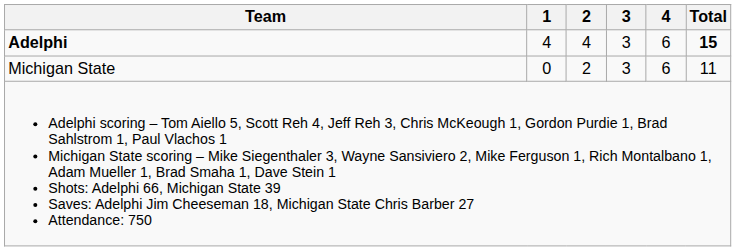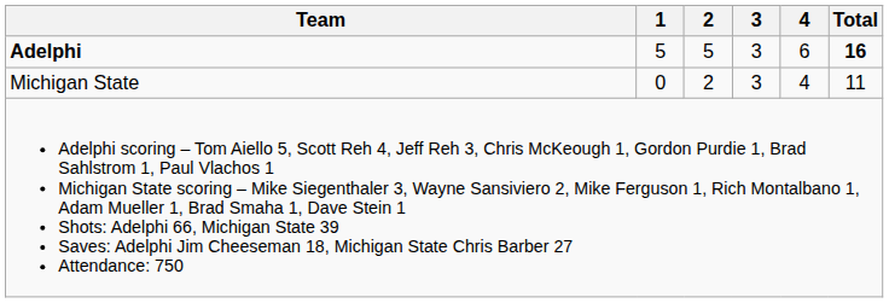 <table class="wikitable" style="text-align:center; max-width:45em">
 <tr>
 <th>Team</th>
 <th style="width:2em">1</th>
 <th style="width:2em">2</th>
 <th style="width:2em">3</th>
 <th style="width:2em">4</th>
 <th style="width:2em">Total</th>
 </tr>
 <tr>
 <td style="text-align:left"><strong>Adelphi</strong></td>
-<td>4</td>
-<td>4</td>
+<td>5</td>
+<td>5</td>
 <td>3</td>
 <td>6</td>
-<td><strong>15</strong></td>
+<td><strong>16</strong></td>
 </tr>
 <tr>
 <td style="text-align:left">Michigan State</td>
 <td>0</td>
 <td>2</td>
 <td>3</td>
-<td>6</td>
+<td>4</td>
 <td>11</td>
 </tr>
 <tr>
 <td colspan=7 style="font-size:88%; text-align:left"><br><ul><li>Adelphi scoring – Tom Aiello 5, Scott Reh 4, Jeff Reh 3, Chris McKeough 1, Gordon Purdie 1, Brad Sahlstrom 1, Paul Vlachos 1</li><li>Michigan State scoring – Mike Siegenthaler 3, Wayne Sansiviero 2, Mike Ferguson 1, Rich Montalbano 1, Adam Mueller 1, Brad Smaha 1, Dave Stein 1</li><li>Shots: Adelphi 66, Michigan State 39</li><li>Saves: Adelphi Jim Cheeseman 18, Michigan State Chris Barber 27</li><li>Attendance: 750</li></ul></td>
 </tr>
 </table>
